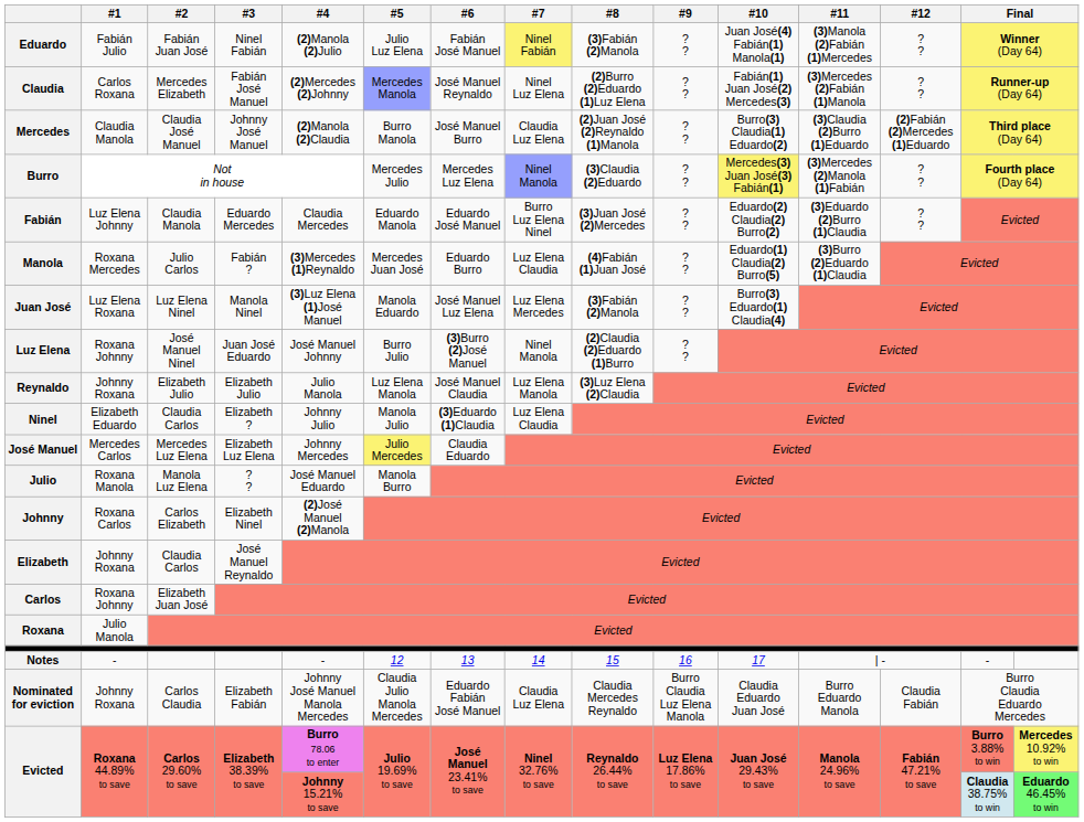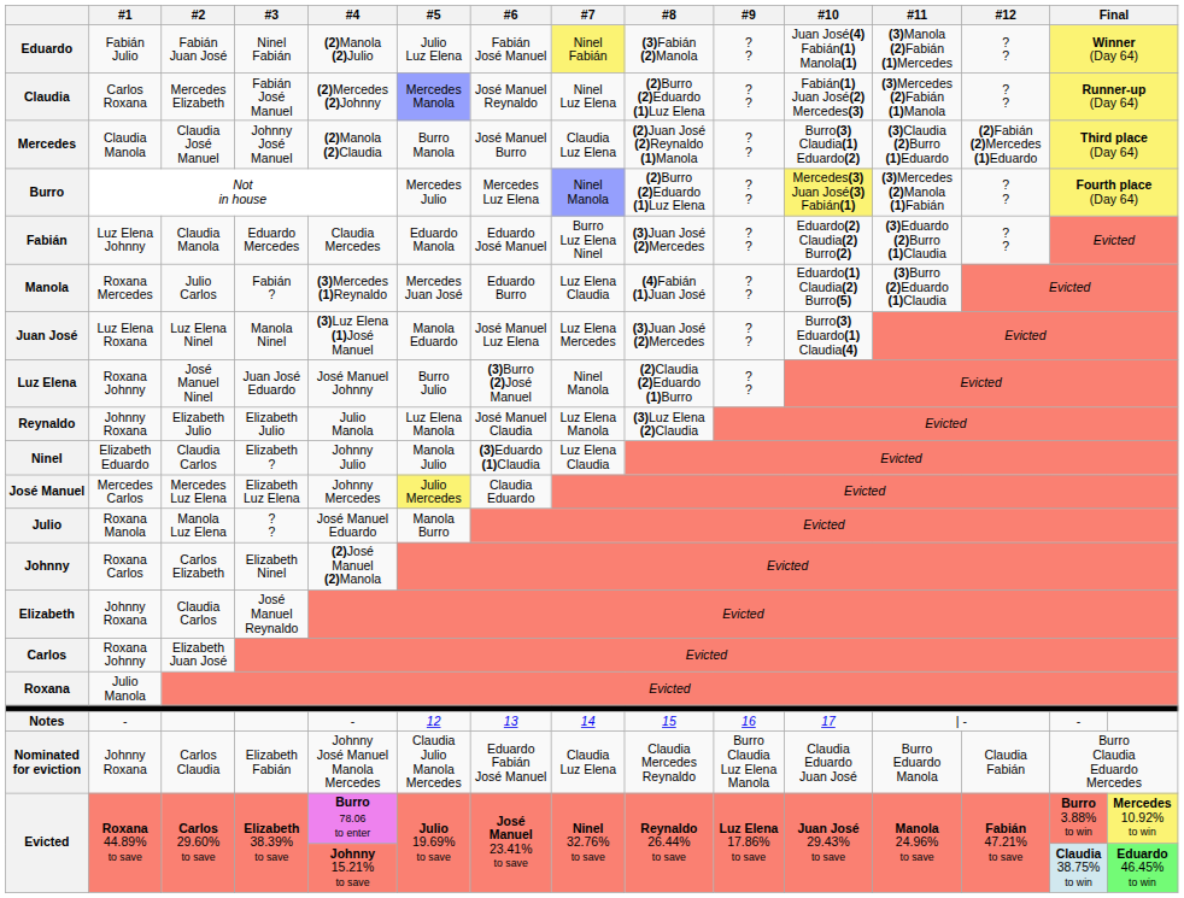 <table class="wikitable" style="text-align:center; width:100%; font-size:85%; line-height:15px;">
 <tr>
 <th style="width:5%"></th>
 <th style="width:5%">#1</th>
 <th style="width:5%">#2</th>
 <th style="width:5%">#3</th>
 <th style="width:5%">#4</th>
 <th style="width:5%">#5</th>
 <th style="width:5%">#6</th>
 <th style="width:5%">#7</th>
 <th style="width:5%">#8</th>
 <th style="width:5%">#9</th>
 <th style="width:5%">#10</th>
 <th style="width:5%">#11</th>
 <th style="width:5%">#12</th>
 <th colspan="2" style="width:5%">Final</th>
 </tr>
 <tr>
 <th>Eduardo</th>
 <td>Fabián<br>Julio</td>
 <td>Fabián<br>Juan José</td>
 <td>Ninel<br>Fabián</td>
 <td><strong>(2)</strong>Manola<br><strong>(2)</strong>Julio</td>
 <td>Julio<br>Luz Elena</td>
 <td>Fabián<br>José Manuel</td>
 <td style="background:#FBF373">Ninel<br>Fabián</td>
 <td><strong>(3)</strong>Fabián<br><strong>(2)</strong>Manola</td>
 <td>?<br>?</td>
 <td>Juan José<strong>(4)</strong><br>Fabián<strong>(1)</strong><br>Manola<strong>(1)</strong></td>
 <td><strong>(3)</strong>Manola<br><strong>(2)</strong>Fabián<br><strong>(1)</strong>Mercedes</td>
 <td>?<br>?</td>
 <td colspan="2" style="background:#FBF373;"><strong>Winner</strong><br>(Day 64)</td>
 </tr>
 <tr>
 <th>Claudia</th>
 <td>Carlos<br>Roxana</td>
 <td>Mercedes<br>Elizabeth</td>
 <td>Fabián<br>José Manuel</td>
 <td><strong>(2)</strong>Mercedes<strong><br>(2)</strong>Johnny</td>
 <td style="background:#959ffd">Mercedes<br>Manola</td>
 <td>José Manuel<br>Reynaldo</td>
 <td>Ninel<br>Luz Elena</td>
 <td><strong>(2)</strong>Burro<br><strong>(2)</strong>Eduardo<br><strong>(1)</strong>Luz Elena</td>
 <td>?<br>?</td>
 <td>Fabián<strong>(1)</strong><br>Juan José<strong>(2)</strong><br>Mercedes<strong>(3)</strong></td>
 <td><strong>(3)</strong>Mercedes<br><strong>(2)</strong>Fabián<br><strong>(1)</strong>Manola</td>
 <td>?<br>?</td>
 <td colspan="2" style="background:#FBF373;"><strong>Runner-up</strong><br>(Day 64)</td>
 </tr>
 <tr>
 <th>Mercedes</th>
 <td>Claudia<br>Manola</td>
 <td>Claudia<br>José Manuel</td>
 <td>Johnny<br>José Manuel</td>
 <td><strong>(2)</strong>Manola<br><strong>(2)</strong>Claudia</td>
 <td>Burro<br>Manola</td>
 <td>José Manuel<br>Burro</td>
 <td>Claudia<br>Luz Elena</td>
 <td><strong>(2)</strong>Juan José<br><strong>(2)</strong>Reynaldo<br><strong>(1)</strong>Manola</td>
 <td>?<br>?</td>
 <td>Burro<strong>(3)</strong><br>Claudia<strong>(1)</strong><br>Eduardo<strong>(2)</strong></td>
 <td><strong>(3)</strong>Claudia<br><strong>(2)</strong>Burro<br><strong>(1)</strong>Eduardo</td>
 <td><strong>(2)</strong>Fabián<br><strong>(2)</strong>Mercedes<br><strong>(1)</strong>Eduardo</td>
 <td colspan="2" style="background:#FBF373;"><strong>Third place</strong><br>(Day 64)</td>
 </tr>
 <tr>
 <th>Burro</th>
 <td style="background:white" colspan="4"><em>Not<br>in house</em></td>
 <td>Mercedes<br>Julio</td>
 <td>Mercedes<br>Luz Elena</td>
 <td style="background:#959ffd">Ninel<br>Manola</td>
-<td><strong>(3)</strong>Claudia<br><strong>(2)</strong>Eduardo</td>
+<td><strong>(2)</strong>Burro<br><strong>(2)</strong>Eduardo<br><strong>(1)</strong>Luz Elena</td>
 <td>?<br>?</td>
 <td style="background:#FBF373">Mercedes<strong>(3)</strong><br>Juan José<strong>(3)</strong><br>Fabián<strong>(1)</strong></td>
 <td><strong>(3)</strong>Mercedes<br><strong>(2)</strong>Manola<br><strong>(1)</strong>Fabián</td>
 <td>?<br>?</td>
 <td colspan="2" style="background:#FBF373;"><strong>Fourth place</strong><br>(Day 64)</td>
 </tr>
 <tr>
 <th>Fabián</th>
 <td>Luz Elena<br>Johnny</td>
 <td>Claudia<br>Manola</td>
 <td>Eduardo<br>Mercedes</td>
 <td>Claudia<br>Mercedes</td>
 <td>Eduardo<br>Manola</td>
 <td>Eduardo<br>José Manuel</td>
 <td>Burro<br>Luz Elena<br>Ninel</td>
 <td><strong>(3)</strong>Juan José<br><strong>(2)</strong>Mercedes</td>
 <td>?<br>?</td>
 <td>Eduardo<strong>(2)</strong><br>Claudia<strong>(2)</strong><br>Burro<strong>(2)</strong></td>
 <td><strong>(3)</strong>Eduardo<br><strong>(2)</strong>Burro<br><strong>(1)</strong>Claudia</td>
 <td>?<br>?</td>
 <td colspan="2" style="background:#FA8072"><em>Evicted</em></td>
 </tr>
 <tr>
 <th>Manola</th>
 <td>Roxana<br>Mercedes</td>
 <td>Julio<br>Carlos</td>
 <td>Fabián<br>?</td>
 <td><strong>(3)</strong>Mercedes<strong><br>(1)</strong>Reynaldo</td>
 <td>Mercedes<br>Juan José</td>
 <td>Eduardo<br>Burro</td>
 <td>Luz Elena<br>Claudia</td>
 <td><strong>(4)</strong>Fabián<br><strong>(1)</strong>Juan José</td>
 <td>?<br>?</td>
 <td>Eduardo<strong>(1)</strong><br>Claudia<strong>(2)</strong><br>Burro<strong>(5)</strong></td>
 <td><strong>(3)</strong>Burro<br><strong>(2)</strong>Eduardo<br><strong>(1)</strong>Claudia</td>
 <td style="background:#FA8072" colspan="3"><em>Evicted</em></td>
 </tr>
 <tr>
 <th>Juan José</th>
 <td>Luz Elena<br>Roxana</td>
 <td>Luz Elena<br>Ninel</td>
 <td>Manola<br>Ninel</td>
 <td><strong>(3)</strong>Luz Elena <br><strong>(1)</strong>José Manuel</td>
 <td>Manola<br>Eduardo</td>
 <td>José Manuel<br>Luz Elena</td>
 <td>Luz Elena<br>Mercedes</td>
-<td><strong>(3)</strong>Fabián<br><strong>(2)</strong>Manola</td>
+<td><strong>(3)</strong>Juan José<br><strong>(2)</strong>Mercedes</td>
 <td>?<br>?</td>
 <td>Burro<strong>(3)</strong><br>Eduardo<strong>(1)</strong><br>Claudia<strong>(4)</strong></td>
 <td style="background:#FA8072" colspan="4"><em>Evicted</em></td>
 </tr>
 <tr>
 <th>Luz Elena</th>
 <td>Roxana<br>Johnny</td>
 <td>José Manuel<br>Ninel</td>
 <td>Juan José<br>Eduardo</td>
 <td>José Manuel<br>Johnny</td>
 <td>Burro<br>Julio</td>
 <td><strong>(3)</strong>Burro<br><strong>(2)</strong>José Manuel</td>
 <td>Ninel<br>Manola</td>
 <td><strong>(2)</strong>Claudia<br><strong>(2)</strong>Eduardo<br><strong>(1)</strong>Burro</td>
 <td>?<br>?</td>
 <td style="background:#FA8072" colspan="5"><em>Evicted</em></td>
 </tr>
 <tr>
 <th>Reynaldo</th>
 <td>Johnny<br>Roxana</td>
 <td>Elizabeth<br>Julio</td>
 <td>Elizabeth<br>Julio</td>
 <td>Julio<br>Manola</td>
 <td>Luz Elena<br>Manola</td>
 <td>José Manuel<br>Claudia</td>
 <td>Luz Elena<br>Manola</td>
 <td><strong>(3)</strong>Luz Elena<br><strong>(2)</strong>Claudia</td>
 <td style="background:#FA8072" colspan="6"><em>Evicted</em></td>
 </tr>
 <tr>
 <th>Ninel</th>
 <td>Elizabeth<br>Eduardo</td>
 <td>Claudia<br>Carlos</td>
 <td>Elizabeth<br>?</td>
 <td>Johnny<br>Julio</td>
 <td>Manola<br>Julio</td>
 <td><strong>(3)</strong>Eduardo<br><strong>(1)</strong>Claudia</td>
 <td>Luz Elena<br>Claudia</td>
 <td colspan="7" style="background:#FA8072"><em>Evicted</em></td>
 </tr>
 <tr>
 <th>José Manuel</th>
 <td>Mercedes<br>Carlos</td>
 <td>Mercedes<br>Luz Elena</td>
 <td>Elizabeth<br>Luz Elena</td>
 <td>Johnny<br>Mercedes</td>
 <td style="background:#FBF373">Julio<br>Mercedes</td>
 <td>Claudia<br>Eduardo</td>
 <td colspan="8" style="background:#FA8072"><em>Evicted</em></td>
 </tr>
 <tr>
 <th>Julio</th>
 <td>Roxana<br>Manola</td>
 <td>Manola<br>Luz Elena</td>
 <td>?<br>?</td>
 <td>José Manuel<br>Eduardo</td>
 <td>Manola<br>Burro</td>
 <td colspan="9" style="background:#FA8072"><em>Evicted</em></td>
 </tr>
 <tr>
 <th>Johnny</th>
 <td>Roxana<br>Carlos</td>
 <td>Carlos<br>Elizabeth</td>
 <td>Elizabeth<br>Ninel</td>
 <td><strong>(2)</strong>José Manuel<strong><br>(2)</strong>Manola</td>
 <td colspan="10" style="background:#FA8072"><em>Evicted</em></td>
 </tr>
 <tr>
 <th>Elizabeth</th>
 <td>Johnny<br>Roxana</td>
 <td>Claudia<br>Carlos</td>
 <td>José Manuel<br>Reynaldo</td>
 <td colspan="11" style="background:#FA8072"><em>Evicted</em></td>
 </tr>
 <tr>
 <th>Carlos</th>
 <td>Roxana<br>Johnny</td>
 <td>Elizabeth<br>Juan José</td>
 <td colspan="12" style="background:#FA8072"><em>Evicted</em></td>
 </tr>
 <tr>
 <th>Roxana</th>
 <td>Julio<br>Manola</td>
 <td style="background:#FA8072" colspan="13"><em>Evicted</em></td>
 </tr>
 <tr>
 <td style="background:black" colspan="15"></td>
 </tr>
 <tr>
 <th>Notes</th>
 <td>-</td>
 <td></td>
 <td></td>
 <td>-</td>
 <td><em><a href='#'>12</a></em></td>
 <td><em><a href='#'>13</a></em></td>
 <td><em><a href='#'>14</a></em></td>
 <td><em><a href='#'>15</a></em></td>
 <td><em><a href='#'>16</a></em></td>
 <td><em><a href='#'>17</a></em></td>
 <td colspan=2>| -</td>
 <td>-</td>
 <td -></td>
 </tr>
 <tr>
 <th>Nominated<br>for eviction</th>
 <td>Johnny<br>Roxana</td>
 <td>Carlos<br>Claudia</td>
 <td>Elizabeth<br>Fabián</td>
 <td>Johnny<br>José Manuel<br>Manola<br>Mercedes</td>
 <td>Claudia<br>Julio<br>Manola<br>Mercedes</td>
 <td>Eduardo<br>Fabián<br>José Manuel</td>
 <td>Claudia<br>Luz Elena</td>
 <td>Claudia<br>Mercedes<br>Reynaldo</td>
 <td>Burro<br>Claudia<br>Luz Elena<br>Manola</td>
 <td>Claudia<br>Eduardo<br>Juan José</td>
 <td>Burro<br>Eduardo<br>Manola</td>
 <td>Claudia<br>Fabián</td>
 <td colspan="2">Burro<br>Claudia<br>Eduardo<br>Mercedes</td>
 </tr>
 <tr>
 <th rowspan="2">Evicted</th>
 <td style="background:#FA8072" rowspan="2"><strong>Roxana </strong><br>44.89%<br><small>to save</small></td>
 <td style="background:#FA8072" rowspan="2"><strong>Carlos </strong><br>29.60%<br><small>to save</small></td>
 <td style="background:#FA8072" rowspan="2"><strong>Elizabeth</strong><br>38.39%<br><small>to save</small></td>
 <td style="background:violet"><strong>Burro</strong><small><br>78.06<br>to enter</small></td>
 <td style="background:#FA8072" rowspan="2"><strong>Julio</strong><br>19.69%<br><small>to save</small></td>
 <td style="background:#FA8072" rowspan="2"><strong>José Manuel</strong><br>23.41%<br><small>to save</small></td>
 <td style="background:#FA8072" rowspan="2"><strong>Ninel</strong><br>32.76%<br><small>to save</small></td>
 <td style="background:#FA8072" rowspan="2"><strong>Reynaldo</strong><br>26.44%<br><small>to save</small></td>
 <td style="background:#FA8072" rowspan="2"><strong>Luz Elena</strong><br>17.86%<br><small>to save</small></td>
 <td style="background:#FA8072" rowspan="2"><strong>Juan José</strong><br>29.43%<br><small>to save</small></td>
 <td style="background:#FA8072" rowspan="2"><strong>Manola</strong><br>24.96%<br><small>to save</small></td>
 <td style="background:#FA8072" rowspan="2"><strong>Fabián</strong><br>47.21%<br><small>to save</small></td>
 <td style="background:#FA8072"><strong>Burro</strong><br>3.88%<br><small>to win</small></td>
 <td style="background:#FBF373"><strong>Mercedes</strong><br>10.92%<br><small>to win</small></td>
 </tr>
 <tr>
 <td style="background:#FA8072"><strong>Johnny</strong><br>15.21%<br><small>to save</small></td>
 <td style="background:#D1E8EF"><strong>Claudia</strong><br>38.75%<br><small>to win</small></td>
 <td style="background:#73FB76"><strong>Eduardo</strong><br>46.45%<br><small>to win</small></td>
 </tr>
 </table>
